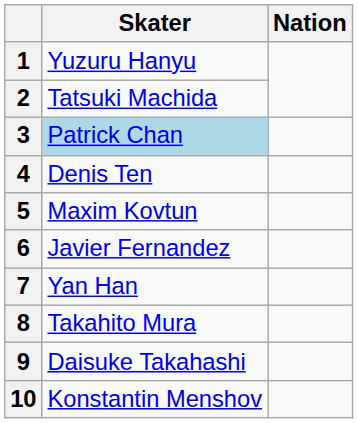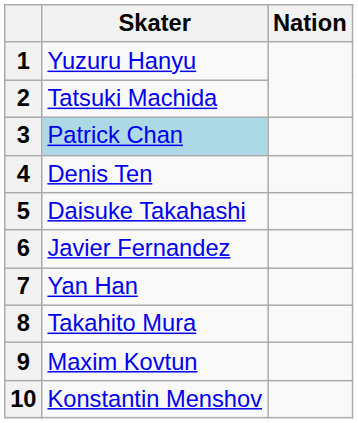 <table class="wikitable sortable" style="text-align: left">
 <tr>
 <th scope="col"></th>
 <th scope="col">Skater</th>
 <th scope="col">Nation</th>
 </tr>
 <tr>
 <th scope="row">1</th>
 <td><a href='#'>Yuzuru Hanyu</a></td>
 <td rowspan="2"></td>
 </tr>
 <tr>
 <th scope="row">2</th>
 <td><a href='#'>Tatsuki Machida</a></td>
 </tr>
 <tr>
 <th scope="row">3</th>
 <td style="background: lightblue;"><a href='#'>Patrick Chan</a></td>
 <td></td>
 </tr>
 <tr>
 <th scope="row">4</th>
 <td><a href='#'>Denis Ten</a></td>
 <td></td>
 </tr>
 <tr>
 <th scope="row">5</th>
-<td><a href='#'>Maxim Kovtun</a></td>
+<td><a href='#'>Daisuke Takahashi</a></td>
 <td></td>
 </tr>
 <tr>
 <th scope="row">6</th>
 <td><a href='#'>Javier Fernandez</a></td>
 <td></td>
 </tr>
 <tr>
 <th scope="row">7</th>
 <td><a href='#'>Yan Han</a></td>
 <td></td>
 </tr>
 <tr>
 <th scope="row">8</th>
 <td><a href='#'>Takahito Mura</a></td>
 <td></td>
 </tr>
 <tr>
 <th scope="row">9</th>
-<td><a href='#'>Daisuke Takahashi</a></td>
+<td><a href='#'>Maxim Kovtun</a></td>
 <td></td>
 </tr>
 <tr>
 <th scope="row">10</th>
 <td><a href='#'>Konstantin Menshov</a></td>
 <td></td>
 </tr>
 </table>
